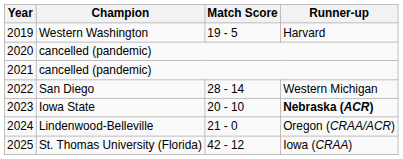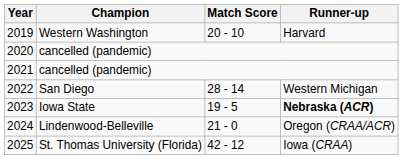 <table class="wikitable">
 <tr>
 <th>Year</th>
 <th>Champion</th>
 <th>Match Score</th>
 <th>Runner-up</th>
 </tr>
 <tr>
 <td>2019</td>
 <td>Western Washington</td>
-<td>19 - 5</td>
+<td>20 - 10</td>
 <td>Harvard</td>
 </tr>
 <tr>
 <td>2020</td>
 <td colspan="3">cancelled (pandemic)</td>
 </tr>
 <tr>
 <td>2021</td>
 <td colspan="3">cancelled (pandemic)</td>
 </tr>
 <tr>
 <td>2022</td>
 <td>San Diego</td>
 <td>28 - 14</td>
 <td>Western Michigan</td>
 </tr>
 <tr>
 <td>2023</td>
 <td>Iowa State</td>
-<td>20 - 10</td>
+<td>19 - 5</td>
 <td><strong>Nebraska (<em>ACR</em>)</strong></td>
 </tr>
 <tr>
 <td>2024</td>
 <td>Lindenwood-Belleville</td>
 <td>21 - 0</td>
 <td>Oregon (<em>CRAA/ACR</em>)</td>
 </tr>
 <tr>
 <td>2025</td>
 <td>St. Thomas University (Florida)</td>
 <td>42 - 12</td>
 <td>Iowa (<em>CRAA</em>)</td>
 </tr>
 </table>
